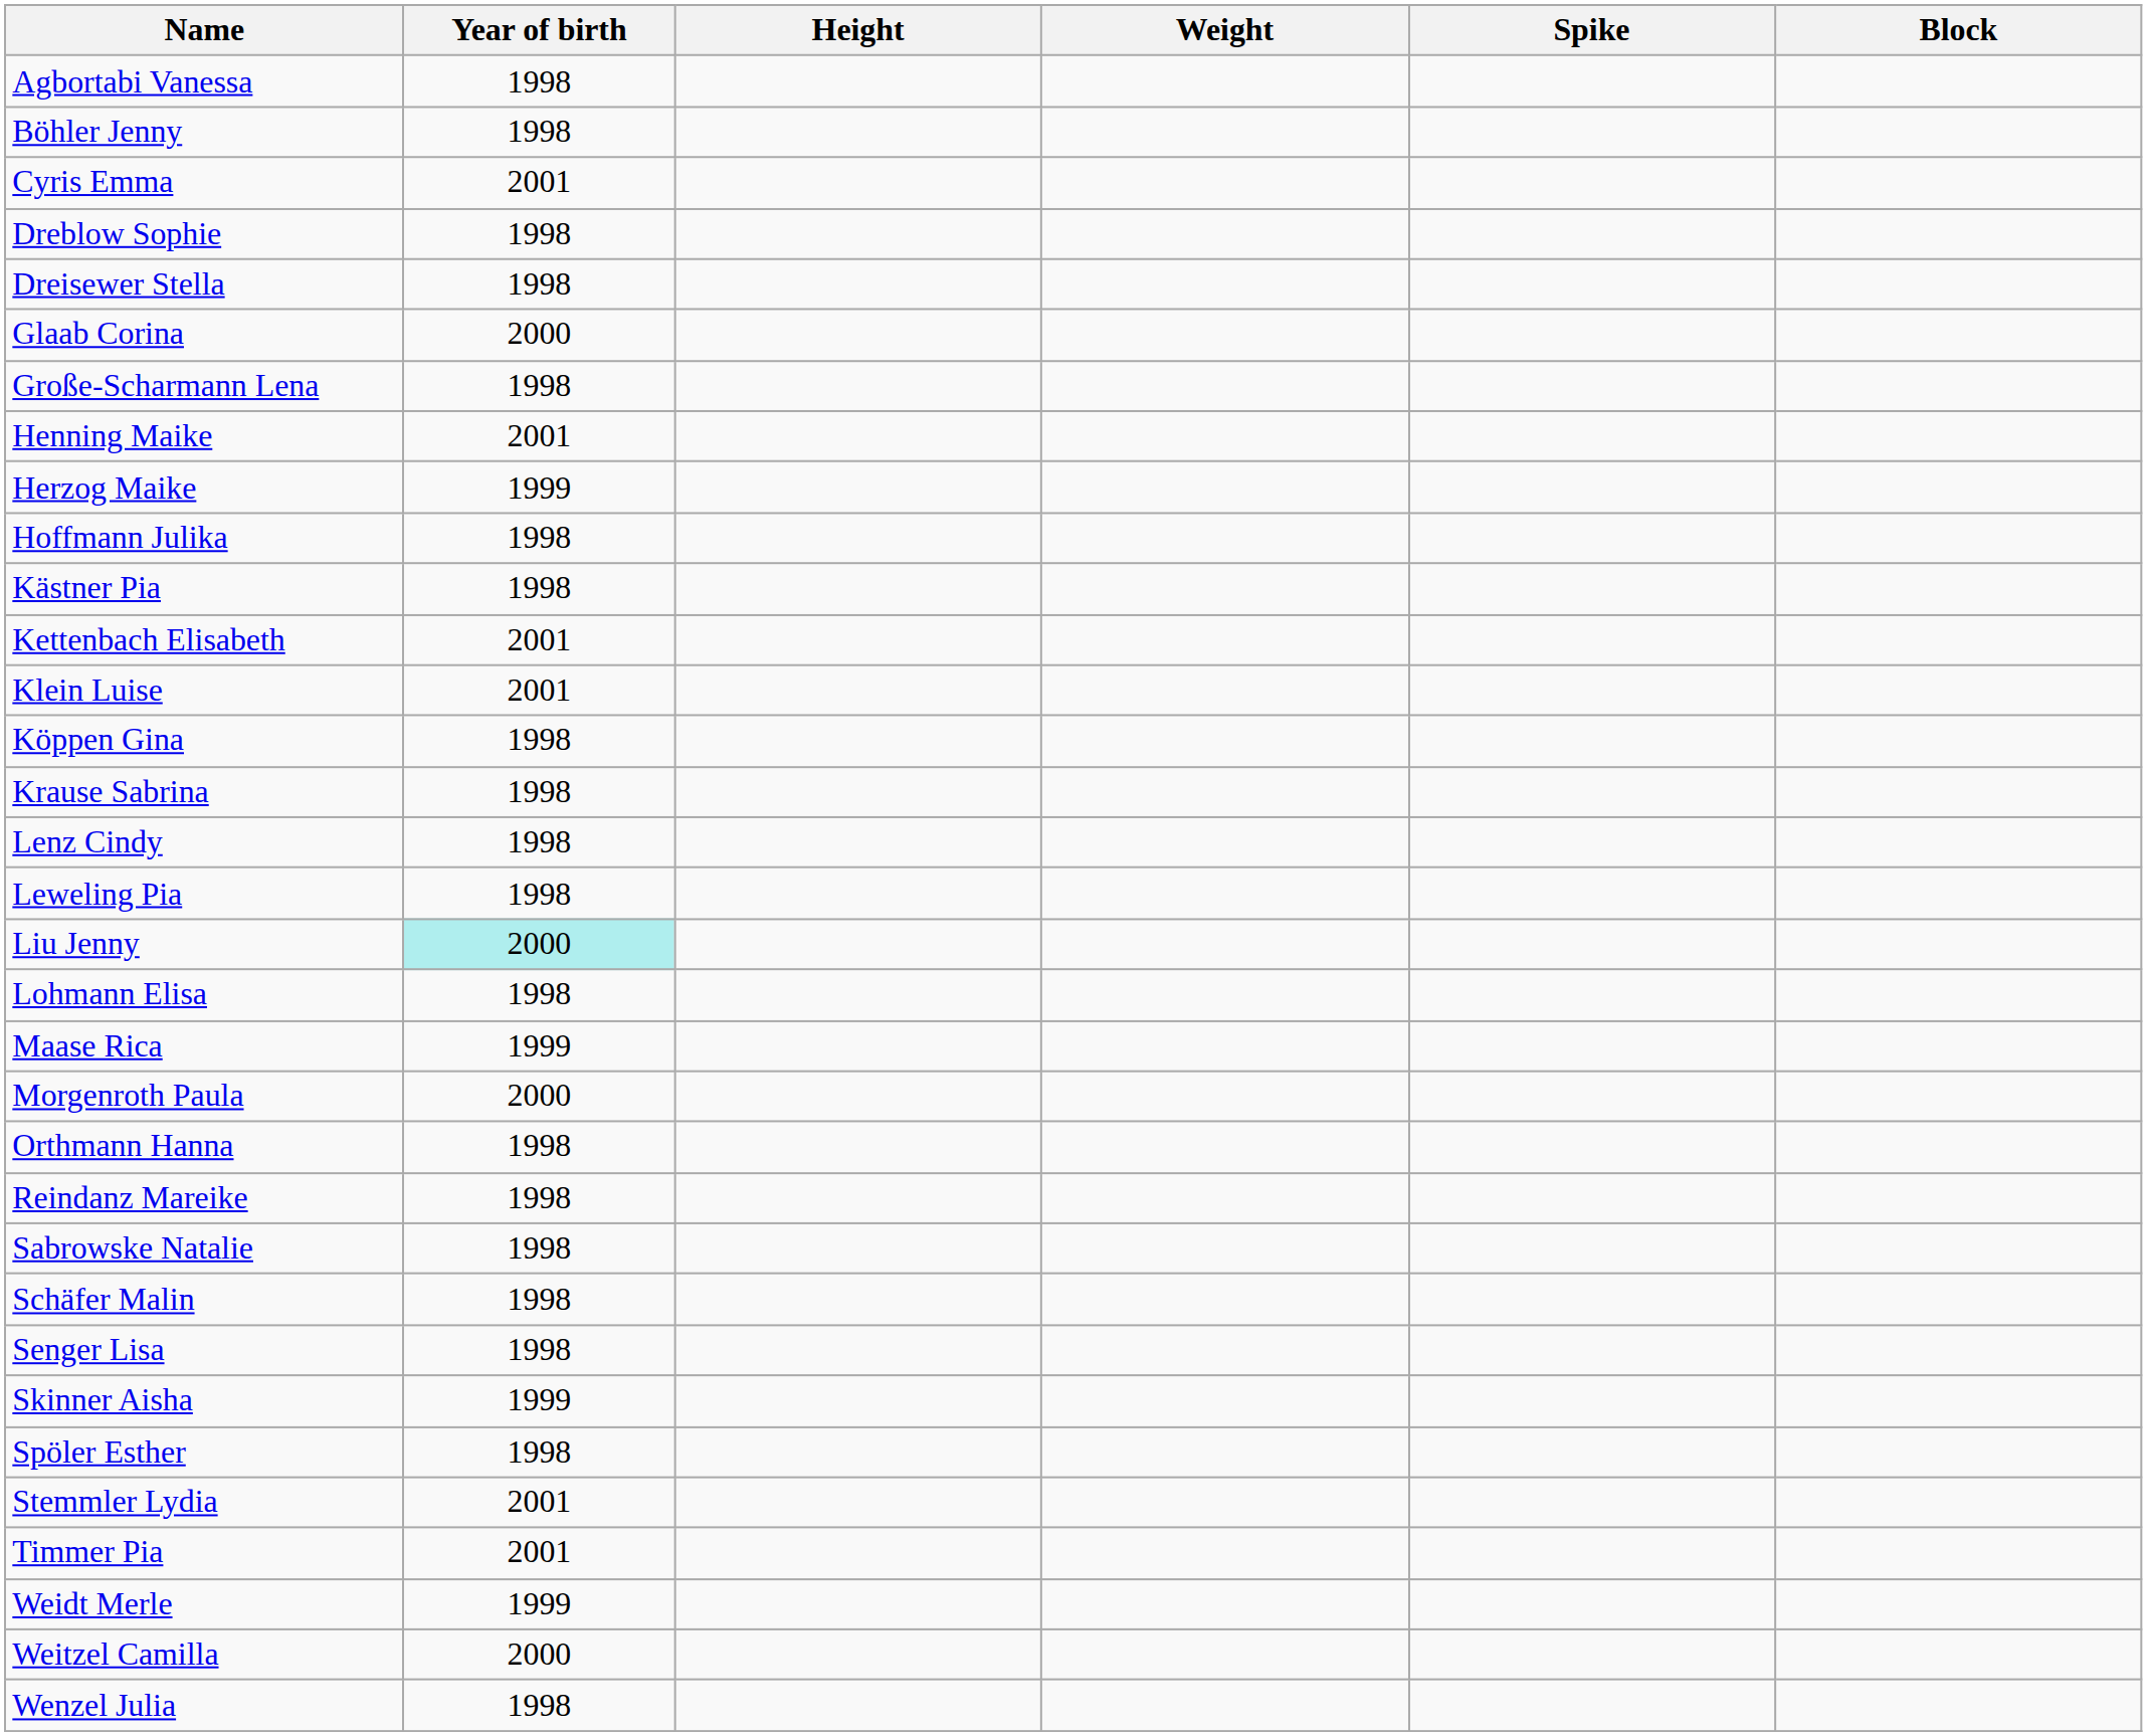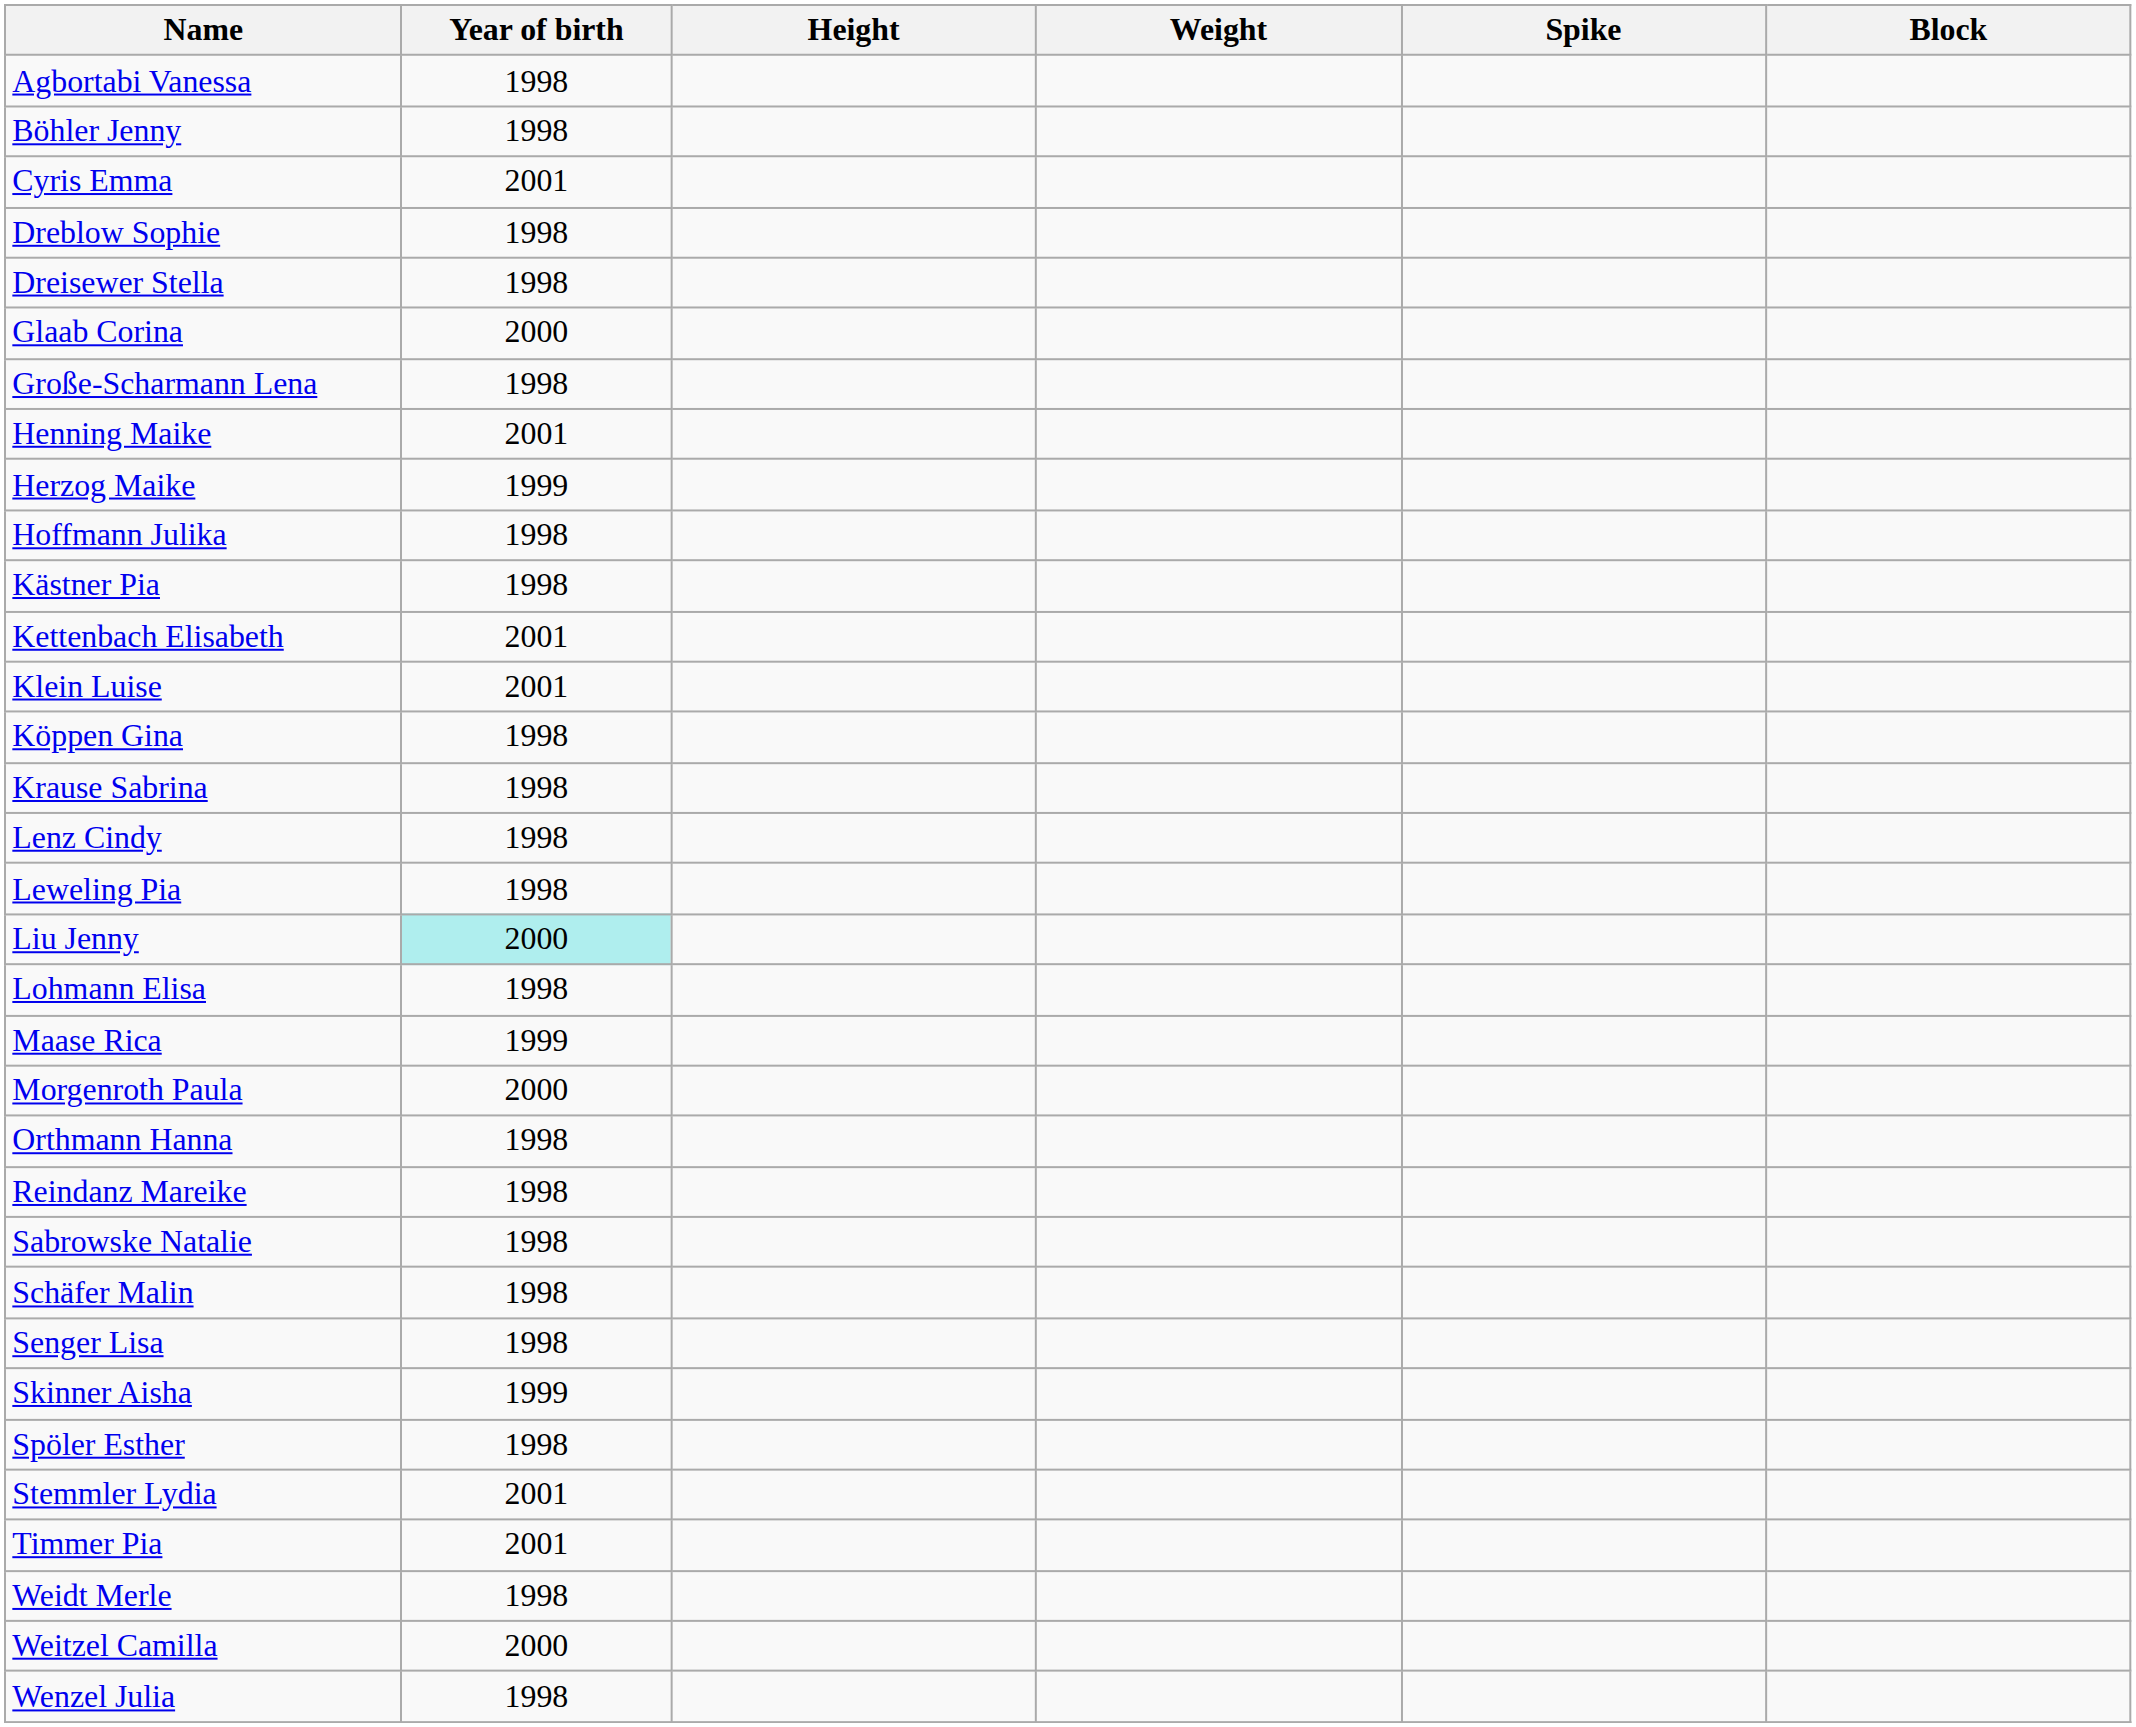 <table class="wikitable sortable" style="text-align:center;">
 <tr>
 <th style="width:12em">Name</th>
 <th style="width:8em">Year of birth</th>
 <th style="width:11em">Height</th>
 <th style="width:11em">Weight</th>
 <th style="width:11em">Spike</th>
 <th style="width:11em">Block</th>
 </tr>
 <tr>
 <td align=left><a href='#'>Agbortabi Vanessa</a></td>
 <td align=center>1998</td>
 <td></td>
 <td></td>
 <td></td>
 <td></td>
 </tr>
 <tr>
 <td align=left><a href='#'>Böhler Jenny</a></td>
 <td align=center>1998</td>
 <td></td>
 <td></td>
 <td></td>
 <td></td>
 </tr>
 <tr>
 <td align=left><a href='#'>Cyris Emma</a></td>
 <td align=center>2001</td>
 <td></td>
 <td></td>
 <td></td>
 <td></td>
 </tr>
 <tr>
 <td align=left><a href='#'>Dreblow Sophie</a></td>
 <td align=center>1998</td>
 <td></td>
 <td></td>
 <td></td>
 <td></td>
 </tr>
 <tr>
 <td align=left><a href='#'>Dreisewer Stella</a></td>
 <td align=center>1998</td>
 <td></td>
 <td></td>
 <td></td>
 <td></td>
 </tr>
 <tr>
 <td align=left><a href='#'>Glaab Corina</a></td>
 <td align=center>2000</td>
 <td></td>
 <td></td>
 <td></td>
 <td></td>
 </tr>
 <tr>
 <td align=left><a href='#'>Große-Scharmann Lena</a></td>
 <td align=center>1998</td>
 <td></td>
 <td></td>
 <td></td>
 <td></td>
 </tr>
 <tr>
 <td align=left><a href='#'>Henning Maike</a></td>
 <td align=center>2001</td>
 <td></td>
 <td></td>
 <td></td>
 <td></td>
 </tr>
 <tr>
 <td align=left><a href='#'>Herzog Maike</a></td>
 <td align=center>1999</td>
 <td></td>
 <td></td>
 <td></td>
 <td></td>
 </tr>
 <tr>
 <td align=left><a href='#'>Hoffmann Julika</a></td>
 <td align=center>1998</td>
 <td></td>
 <td></td>
 <td></td>
 <td></td>
 </tr>
 <tr>
 <td align=left><a href='#'>Kästner Pia</a></td>
 <td align=center>1998</td>
 <td></td>
 <td></td>
 <td></td>
 <td></td>
 </tr>
 <tr>
 <td align=left><a href='#'>Kettenbach Elisabeth</a></td>
 <td align=center>2001</td>
 <td></td>
 <td></td>
 <td></td>
 <td></td>
 </tr>
 <tr>
 <td align=left><a href='#'>Klein Luise</a></td>
 <td align=center>2001</td>
 <td></td>
 <td></td>
 <td></td>
 <td></td>
 </tr>
 <tr>
 <td align=left><a href='#'>Köppen Gina</a></td>
 <td align=center>1998</td>
 <td></td>
 <td></td>
 <td></td>
 <td></td>
 </tr>
 <tr>
 <td align=left><a href='#'>Krause Sabrina</a></td>
 <td align=center>1998</td>
 <td></td>
 <td></td>
 <td></td>
 <td></td>
 </tr>
 <tr>
 <td align=left><a href='#'>Lenz Cindy</a></td>
 <td align=center>1998</td>
 <td></td>
 <td></td>
 <td></td>
 <td></td>
 </tr>
 <tr>
 <td align=left><a href='#'>Leweling Pia</a></td>
 <td align=center>1998</td>
 <td></td>
 <td></td>
 <td></td>
 <td></td>
 </tr>
 <tr>
 <td align=left><a href='#'>Liu Jenny</a></td>
 <td align=center style="background: paleturquoise;">2000</td>
 <td></td>
 <td></td>
 <td></td>
 <td></td>
 </tr>
 <tr>
 <td align=left><a href='#'>Lohmann Elisa</a></td>
 <td align=center>1998</td>
 <td></td>
 <td></td>
 <td></td>
 <td></td>
 </tr>
 <tr>
 <td align=left><a href='#'>Maase Rica</a></td>
 <td align=center>1999</td>
 <td></td>
 <td></td>
 <td></td>
 <td></td>
 </tr>
 <tr>
 <td align=left><a href='#'>Morgenroth Paula</a></td>
 <td align=center>2000</td>
 <td></td>
 <td></td>
 <td></td>
 <td></td>
 </tr>
 <tr>
 <td align=left><a href='#'>Orthmann Hanna</a></td>
 <td align=center>1998</td>
 <td></td>
 <td></td>
 <td></td>
 <td></td>
 </tr>
 <tr>
 <td align=left><a href='#'>Reindanz Mareike</a></td>
 <td align=center>1998</td>
 <td></td>
 <td></td>
 <td></td>
 <td></td>
 </tr>
 <tr>
 <td align=left><a href='#'>Sabrowske Natalie</a></td>
 <td align=center>1998</td>
 <td></td>
 <td></td>
 <td></td>
 <td></td>
 </tr>
 <tr>
 <td align=left><a href='#'>Schäfer Malin</a></td>
 <td align=center>1998</td>
 <td></td>
 <td></td>
 <td></td>
 <td></td>
 </tr>
 <tr>
 <td align=left><a href='#'>Senger Lisa</a></td>
 <td align=center>1998</td>
 <td></td>
 <td></td>
 <td></td>
 <td></td>
 </tr>
 <tr>
 <td align=left><a href='#'>Skinner Aisha</a></td>
 <td align=center>1999</td>
 <td></td>
 <td></td>
 <td></td>
 <td></td>
 </tr>
 <tr>
 <td align=left><a href='#'>Spöler Esther</a></td>
 <td align=center>1998</td>
 <td></td>
 <td></td>
 <td></td>
 <td></td>
 </tr>
 <tr>
 <td align=left><a href='#'>Stemmler Lydia</a></td>
 <td align=center>2001</td>
 <td></td>
 <td></td>
 <td></td>
 <td></td>
 </tr>
 <tr>
 <td align=left><a href='#'>Timmer Pia</a></td>
 <td align=center>2001</td>
 <td></td>
 <td></td>
 <td></td>
 <td></td>
 </tr>
 <tr>
 <td align=left><a href='#'>Weidt Merle</a></td>
-<td align=center>1999</td>
+<td align=center>1998</td>
 <td></td>
 <td></td>
 <td></td>
 <td></td>
 </tr>
 <tr>
 <td align=left><a href='#'>Weitzel Camilla</a></td>
 <td align=center>2000</td>
 <td></td>
 <td></td>
 <td></td>
 <td></td>
 </tr>
 <tr>
 <td align=left><a href='#'>Wenzel Julia</a></td>
 <td align=center>1998</td>
 <td></td>
 <td></td>
 <td></td>
 <td></td>
 </tr>
 <tr>
 </tr>
 </table>
